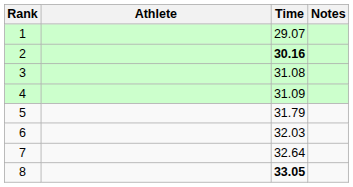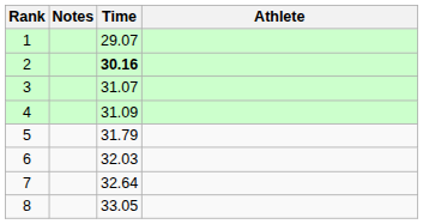 <table class="wikitable" style="text-align:center">
 <tr>
 <th>Rank</th>
+<th>Notes</th>
+<th>Time</th>
 <th Style="width:18em">Athlete</th>
-<th>Time</th>
-<th>Notes</th>
 </tr>
 <tr style="background:#cfc">
 <td>1</td>
+<td></td>
+<td>29.07</td>
 <td style="text-align:left"></td>
-<td>29.07</td>
-<td></td>
 </tr>
 <tr style="background:#cfc">
 <td>2</td>
+<td></td>
+<td><strong>30.16</strong></td>
 <td style="text-align:left"></td>
-<td><strong>30.16</strong></td>
-<td></td>
 </tr>
 <tr style="background:#cfc">
 <td>3</td>
+<td></td>
+<td>31.07</td>
 <td style="text-align:left"></td>
-<td>31.08</td>
-<td></td>
 </tr>
 <tr style="background:#cfc">
 <td>4</td>
+<td></td>
+<td>31.09</td>
 <td style="text-align:left"></td>
-<td>31.09</td>
-<td></td>
 </tr>
 <tr>
 <td>5</td>
+<td></td>
+<td>31.79</td>
 <td style="text-align:left"></td>
-<td>31.79</td>
-<td></td>
 </tr>
 <tr>
 <td>6</td>
+<td></td>
+<td>32.03</td>
 <td style="text-align:left"></td>
-<td>32.03</td>
-<td></td>
 </tr>
 <tr>
 <td>7</td>
+<td></td>
+<td>32.64</td>
 <td style="text-align:left"></td>
-<td>32.64</td>
-<td></td>
 </tr>
 <tr>
 <td>8</td>
+<td></td>
+<td>33.05</td>
 <td style="text-align:left"></td>
-<td><strong>33.05</strong></td>
-<td></td>
 </tr>
 </table>
